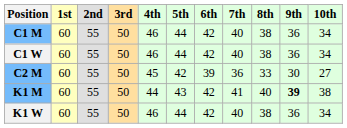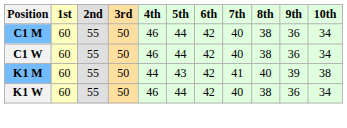 <table class="wikitable" style="font-size:85%; text-align:center">
 <tr>
 <th>Position</th>
 <td style="background:#ffffbf;"> <strong>1st</strong> </td>
 <td style="background:#dfdfdf;"> <strong>2nd</strong> </td>
 <td style="background:#ffdf9f;"> <strong>3rd</strong> </td>
 <td style="background:#dfffdf;"> <strong>4th</strong> </td>
 <td style="background:#dfffdf;"> <strong>5th</strong> </td>
 <td style="background:#dfffdf;"> <strong>6th</strong> </td>
 <td style="background:#dfffdf;"> <strong>7th</strong> </td>
 <td style="background:#dfffdf;"> <strong>8th</strong> </td>
 <td style="background:#dfffdf;"> <strong>9th</strong> </td>
 <td style="background:#dfffdf;"> <strong>10th</strong> </td>
 </tr>
 <tr>
 <th style="background:#74BBFB;">C1 M</th>
 <td style="background:#ffffbf;">60</td>
 <td style="background:#dfdfdf;">55</td>
 <td style="background:#ffdf9f;">50</td>
 <td style="background:#dfffdf;">46</td>
 <td style="background:#dfffdf;">44</td>
 <td style="background:#dfffdf;">42</td>
 <td style="background:#dfffdf;">40</td>
 <td style="background:#dfffdf;">38</td>
 <td style="background:#dfffdf;">36</td>
 <td style="background:#dfffdf;">34</td>
 </tr>
 <tr>
 <th>C1 W</th>
 <td style="background:#ffffbf;">60</td>
 <td style="background:#dfdfdf;">55</td>
 <td style="background:#ffdf9f;">50</td>
 <td style="background:#dfffdf;">46</td>
 <td style="background:#dfffdf;">44</td>
 <td style="background:#dfffdf;">42</td>
 <td style="background:#dfffdf;">40</td>
 <td style="background:#dfffdf;">38</td>
 <td style="background:#dfffdf;">36</td>
 <td style="background:#dfffdf;">34</td>
 </tr>
 <tr>
-<th style="background:#74BBFB;">C2 M</th>
-<td style="background:#ffffbf;">60</td>
-<td style="background:#dfdfdf;">55</td>
-<td style="background:#ffdf9f;">50</td>
-<td style="background:#dfffdf;">45</td>
-<td style="background:#dfffdf;">42</td>
-<td style="background:#dfffdf;">39</td>
-<td style="background:#dfffdf;">36</td>
-<td style="background:#dfffdf;">33</td>
-<td style="background:#dfffdf;">30</td>
-<td style="background:#dfffdf;">27</td>
-</tr>
-<tr>
 <th style="background:#74BBFB;">K1 M</th>
 <td style="background:#ffffbf;">60</td>
 <td style="background:#dfdfdf;">55</td>
 <td style="background:#ffdf9f;">50</td>
 <td style="background:#dfffdf;">44</td>
 <td style="background:#dfffdf;">43</td>
 <td style="background:#dfffdf;">42</td>
 <td style="background:#dfffdf;">41</td>
 <td style="background:#dfffdf;">40</td>
-<td style="background:#dfffdf;"><strong>39</strong></td>
+<td style="background:#dfffdf;">39</td>
 <td style="background:#dfffdf;">38</td>
 </tr>
 <tr>
 <th>K1 W</th>
 <td style="background:#ffffbf;">60</td>
 <td style="background:#dfdfdf;">55</td>
 <td style="background:#ffdf9f;">50</td>
 <td style="background:#dfffdf;">46</td>
 <td style="background:#dfffdf;">44</td>
 <td style="background:#dfffdf;">42</td>
 <td style="background:#dfffdf;">40</td>
 <td style="background:#dfffdf;">38</td>
 <td style="background:#dfffdf;">36</td>
 <td style="background:#dfffdf;">34</td>
 </tr>
 </table>
